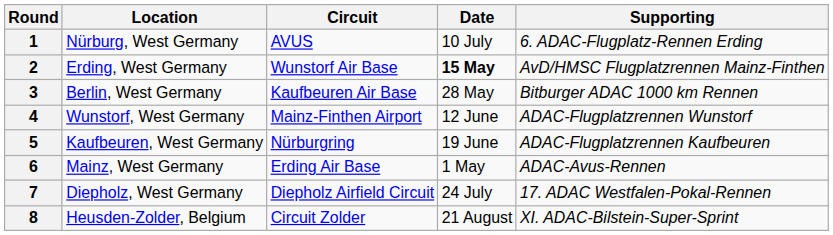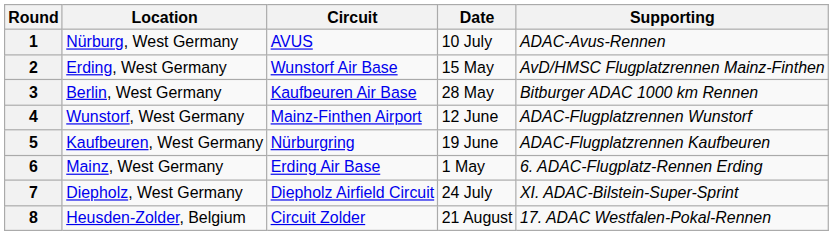 <table class="wikitable" style="font-size: 85%;">
 <tr>
 <th>Round</th>
 <th>Location</th>
 <th>Circuit</th>
 <th>Date</th>
 <th>Supporting</th>
 </tr>
 <tr>
 <th>1</th>
 <td><a href='#'>Nürburg</a>, West Germany</td>
 <td><a href='#'>AVUS</a></td>
 <td>10 July</td>
-<td><em>6. ADAC-Flugplatz-Rennen Erding</em></td>
+<td><em>ADAC-Avus-Rennen</em></td>
 </tr>
 <tr>
 <th>2</th>
 <td><a href='#'>Erding</a>, West Germany</td>
 <td><a href='#'>Wunstorf Air Base</a></td>
-<td><strong>15 May</strong></td>
+<td>15 May</td>
 <td><em>AvD/HMSC Flugplatzrennen Mainz-Finthen</em></td>
 </tr>
 <tr>
 <th>3</th>
 <td><a href='#'>Berlin</a>, West Germany</td>
 <td><a href='#'>Kaufbeuren Air Base</a></td>
 <td>28 May</td>
 <td><em>Bitburger ADAC 1000 km Rennen</em></td>
 </tr>
 <tr>
 <th>4</th>
 <td><a href='#'>Wunstorf</a>, West Germany</td>
 <td><a href='#'>Mainz-Finthen Airport</a></td>
 <td>12 June</td>
 <td><em>ADAC-Flugplatzrennen Wunstorf</em></td>
 </tr>
 <tr>
 <th>5</th>
 <td><a href='#'>Kaufbeuren</a>, West Germany</td>
 <td><a href='#'>Nürburgring</a></td>
 <td>19 June</td>
 <td><em>ADAC-Flugplatzrennen Kaufbeuren</em></td>
 </tr>
 <tr>
 <th>6</th>
 <td><a href='#'>Mainz</a>, West Germany</td>
 <td><a href='#'>Erding Air Base</a></td>
 <td>1 May</td>
-<td><em>ADAC-Avus-Rennen</em></td>
+<td><em>6. ADAC-Flugplatz-Rennen Erding</em></td>
 </tr>
 <tr>
 <th>7</th>
 <td><a href='#'>Diepholz</a>, West Germany</td>
 <td><a href='#'>Diepholz Airfield Circuit</a></td>
 <td>24 July</td>
-<td><em>17. ADAC Westfalen-Pokal-Rennen</em></td>
+<td><em>XI. ADAC-Bilstein-Super-Sprint</em></td>
 </tr>
 <tr>
 <th>8</th>
 <td><a href='#'>Heusden-Zolder</a>, Belgium</td>
 <td><a href='#'>Circuit Zolder</a></td>
 <td>21 August</td>
-<td><em>XI. ADAC-Bilstein-Super-Sprint</em></td>
+<td><em>17. ADAC Westfalen-Pokal-Rennen</em></td>
 </tr>
 </table>
